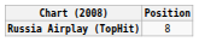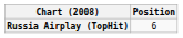 <table class="wikitable plainrowheaders" style="text-align:center">
 <tr>
 <th scope="col">Chart (2008)</th>
 <th scope="col">Position</th>
 </tr>
 <tr>
 <th scope="row">Russia Airplay (TopHit)</th>
-<td>8</td>
+<td>6</td>
 </tr>
 </table>
